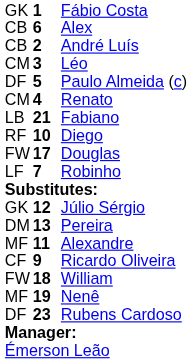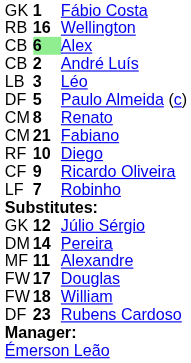 <table style="font-size:90%; margin:0.2em auto;" cellspacing="0" cellpadding="0">
 <tr>
 <th width="25"></th>
 <th width="25"></th>
 </tr>
 <tr>
 <td>GK</td>
 <td><strong>1</strong></td>
 <td> <a href='#'>Fábio Costa</a></td>
 <td></td>
 </tr>
 <tr>
+<td>RB</td>
+<td><strong>16</strong></td>
+<td> <a href='#'>Wellington</a></td>
+<td></td>
+<td></td>
+</tr>
+<tr>
 <td>CB</td>
-<td><strong>6</strong></td>
+<td style="background: lightgreen;"><strong>6</strong></td>
 <td> <a href='#'>Alex</a></td>
 </tr>
 <tr>
 <td>CB</td>
 <td><strong>2</strong></td>
 <td> <a href='#'>André Luís</a></td>
 </tr>
 <tr>
-<td>CM</td>
+<td>LB</td>
 <td><strong>3</strong></td>
 <td> <a href='#'>Léo</a></td>
 <td></td>
 </tr>
 <tr>
 <td>DF</td>
 <td><strong>5</strong></td>
 <td> <a href='#'>Paulo Almeida</a> (<a href='#'>c</a>)</td>
 </tr>
 <tr>
 <td>CM</td>
-<td><strong>4</strong></td>
+<td><strong>8</strong></td>
 <td> <a href='#'>Renato</a></td>
 </tr>
 <tr>
-<td>LB</td>
+<td>CM</td>
 <td><strong>21</strong></td>
 <td> <a href='#'>Fabiano</a></td>
 <td></td>
 </tr>
 <tr>
 <td>RF</td>
 <td><strong>10</strong></td>
 <td> <a href='#'>Diego</a></td>
 </tr>
 <tr>
-<td>FW</td>
-<td><strong>17</strong></td>
-<td> <a href='#'>Douglas</a></td>
+<td>CF</td>
+<td><strong>9</strong></td>
+<td> <a href='#'>Ricardo Oliveira</a></td>
 <td></td>
 <td></td>
 </tr>
 <tr>
 <td>LF</td>
 <td><strong>7</strong></td>
 <td> <a href='#'>Robinho</a></td>
 </tr>
 <tr>
 <td colspan=3><strong>Substitutes:</strong></td>
 </tr>
 <tr>
 <td>GK</td>
 <td><strong>12</strong></td>
 <td> <a href='#'>Júlio Sérgio</a></td>
 </tr>
 <tr>
 <td>DM</td>
-<td><strong>13</strong></td>
+<td><strong>14</strong></td>
 <td> <a href='#'>Pereira</a></td>
 </tr>
 <tr>
 <td>MF</td>
 <td><strong>11</strong></td>
 <td> <a href='#'>Alexandre</a></td>
 </tr>
 <tr>
-<td>CF</td>
-<td><strong>9</strong></td>
-<td> <a href='#'>Ricardo Oliveira</a></td>
+<td>FW</td>
+<td><strong>17</strong></td>
+<td> <a href='#'>Douglas</a></td>
 <td></td>
 <td></td>
 </tr>
 <tr>
 <td>FW</td>
 <td><strong>18</strong></td>
 <td> <a href='#'>William</a></td>
-</tr>
-<tr>
-<td>MF</td>
-<td><strong>19</strong></td>
-<td> <a href='#'>Nenê</a></td>
-<td></td>
-<td></td>
 </tr>
 <tr>
 <td>DF</td>
 <td><strong>23</strong></td>
 <td> <a href='#'>Rubens Cardoso</a></td>
 </tr>
 <tr>
 <td colspan=3><strong>Manager:</strong></td>
 </tr>
 <tr>
 <td colspan=4> <a href='#'>Émerson Leão</a></td>
 </tr>
 </table>
